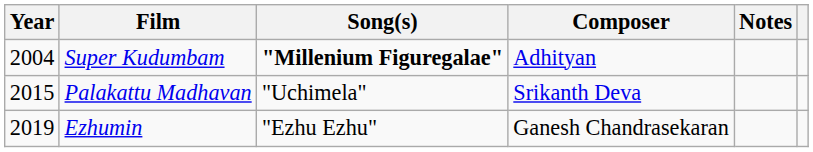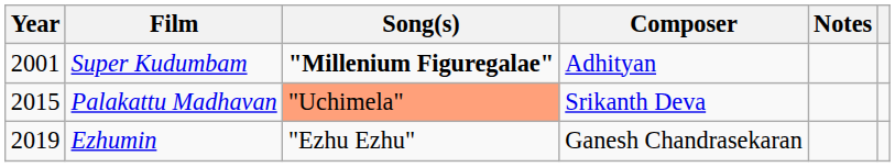 <table class="wikitable sortable">
 <tr>
 <th scope="col">Year</th>
 <th scope="col">Film</th>
 <th scope="col">Song(s)</th>
 <th scope="col">Composer</th>
 <th class="unsortable" scope="col">Notes</th>
 <th class="unsortable" scope="col"></th>
 </tr>
 <tr>
-<td>2004</td>
+<td>2001</td>
 <td><em><a href='#'>Super Kudumbam</a></em></td>
 <td><strong>"Millenium Figuregalae"</strong></td>
 <td><a href='#'>Adhityan</a></td>
 <td></td>
 <td></td>
 </tr>
 <tr>
 <td>2015</td>
 <td><em><a href='#'>Palakattu Madhavan</a></em></td>
-<td>"Uchimela"</td>
+<td style="background: lightsalmon;">"Uchimela"</td>
 <td><a href='#'>Srikanth Deva</a></td>
 <td></td>
 <td></td>
 </tr>
 <tr>
 <td>2019</td>
 <td><em><a href='#'>Ezhumin</a></em></td>
 <td>"Ezhu Ezhu"</td>
 <td>Ganesh Chandrasekaran</td>
 <td></td>
 <td></td>
 </tr>
 </table>
